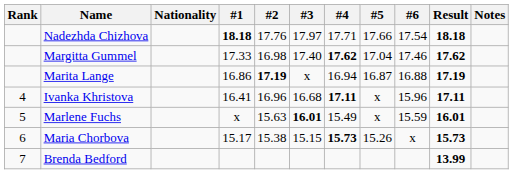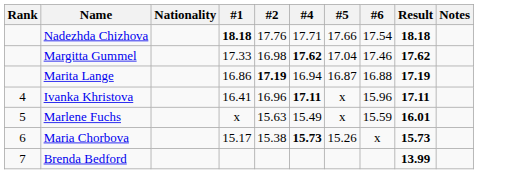 <table class="wikitable sortable" style="text-align:center">
 <tr>
 <th>Rank</th>
 <th>Name</th>
 <th>Nationality</th>
 <th>#1</th>
 <th>#2</th>
-<th>#3</th>
 <th>#4</th>
 <th>#5</th>
 <th>#6</th>
 <th>Result</th>
 <th>Notes</th>
 </tr>
 <tr>
 <td></td>
 <td align="left"><a href='#'>Nadezhda Chizhova</a></td>
 <td align=left></td>
 <td><strong>18.18</strong></td>
 <td>17.76</td>
-<td>17.97</td>
 <td>17.71</td>
 <td>17.66</td>
 <td>17.54</td>
 <td><strong>18.18</strong></td>
 <td></td>
 </tr>
 <tr>
 <td></td>
 <td align="left"><a href='#'>Margitta Gummel</a></td>
 <td align=left></td>
 <td>17.33</td>
 <td>16.98</td>
-<td>17.40</td>
 <td><strong>17.62</strong></td>
 <td>17.04</td>
 <td>17.46</td>
 <td><strong>17.62</strong></td>
 <td></td>
 </tr>
 <tr>
 <td></td>
 <td align="left"><a href='#'>Marita Lange</a></td>
 <td align=left></td>
 <td>16.86</td>
 <td><strong>17.19</strong></td>
-<td>x</td>
 <td>16.94</td>
 <td>16.87</td>
 <td>16.88</td>
 <td><strong>17.19</strong></td>
 <td></td>
 </tr>
 <tr>
 <td>4</td>
 <td align="left"><a href='#'>Ivanka Khristova</a></td>
 <td align=left></td>
 <td>16.41</td>
 <td>16.96</td>
-<td>16.68</td>
 <td><strong>17.11</strong></td>
 <td>x</td>
 <td>15.96</td>
 <td><strong>17.11</strong></td>
 <td></td>
 </tr>
 <tr>
 <td>5</td>
 <td align="left"><a href='#'>Marlene Fuchs</a></td>
 <td align=left></td>
 <td>x</td>
 <td>15.63</td>
-<td><strong>16.01</strong></td>
 <td>15.49</td>
 <td>x</td>
 <td>15.59</td>
 <td><strong>16.01</strong></td>
 <td></td>
 </tr>
 <tr>
 <td>6</td>
 <td align="left"><a href='#'>Maria Chorbova</a></td>
 <td align=left></td>
 <td>15.17</td>
 <td>15.38</td>
-<td>15.15</td>
 <td><strong>15.73</strong></td>
 <td>15.26</td>
 <td>x</td>
 <td><strong>15.73</strong></td>
 <td></td>
 </tr>
 <tr>
 <td>7</td>
 <td align="left"><a href='#'>Brenda Bedford</a></td>
 <td align=left></td>
 <td></td>
 <td></td>
 <td></td>
 <td></td>
 <td></td>
-<td></td>
 <td><strong>13.99</strong></td>
 <td></td>
 </tr>
 </table>
